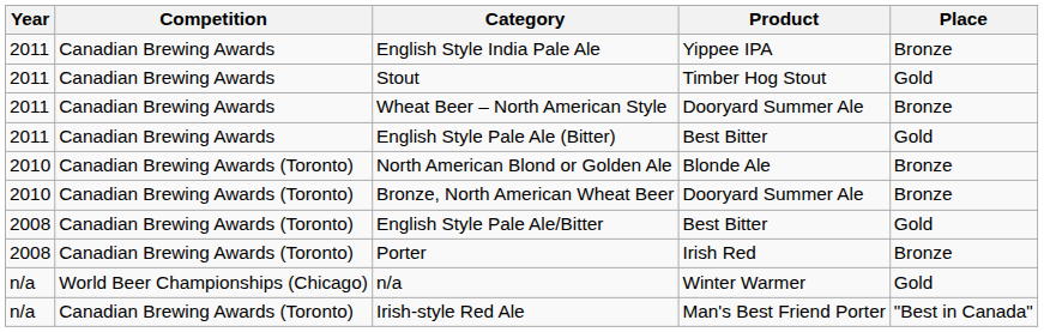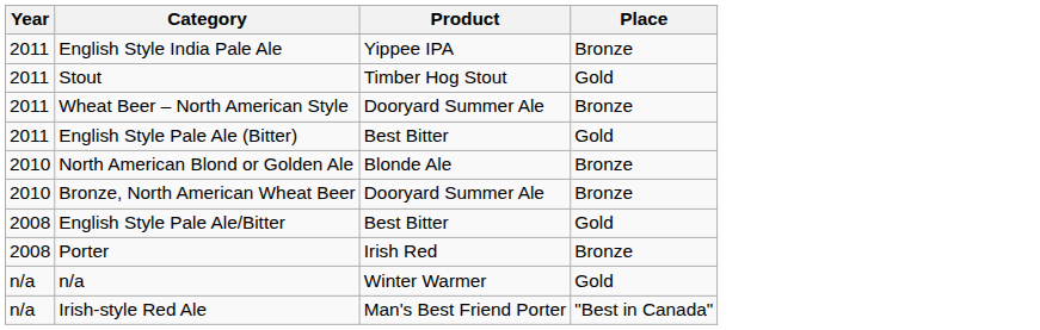 <table class="wikitable" border="1">
 <tr>
 <th>Year</th>
-<th>Competition</th>
 <th>Category</th>
 <th>Product</th>
 <th>Place</th>
 </tr>
 <tr>
 <td>2011</td>
-<td>Canadian Brewing Awards</td>
 <td>English Style India Pale Ale</td>
 <td>Yippee IPA</td>
 <td>Bronze</td>
 </tr>
 <tr>
 <td>2011</td>
-<td>Canadian Brewing Awards</td>
 <td>Stout</td>
 <td>Timber Hog Stout</td>
 <td>Gold</td>
 </tr>
 <tr>
 <td>2011</td>
-<td>Canadian Brewing Awards</td>
 <td>Wheat Beer – North American Style</td>
 <td>Dooryard Summer Ale</td>
 <td>Bronze</td>
 </tr>
 <tr>
 <td>2011</td>
-<td>Canadian Brewing Awards</td>
 <td>English Style Pale Ale (Bitter)</td>
 <td>Best Bitter</td>
 <td>Gold</td>
 </tr>
 <tr>
 <td>2010</td>
-<td>Canadian Brewing Awards (Toronto)</td>
 <td>North American Blond or Golden Ale</td>
 <td>Blonde Ale</td>
 <td>Bronze</td>
 </tr>
 <tr>
 <td>2010</td>
-<td>Canadian Brewing Awards (Toronto)</td>
 <td>Bronze, North American Wheat Beer</td>
 <td>Dooryard Summer Ale</td>
 <td>Bronze</td>
 </tr>
 <tr>
 <td>2008</td>
-<td>Canadian Brewing Awards (Toronto)</td>
 <td>English Style Pale Ale/Bitter</td>
 <td>Best Bitter</td>
 <td>Gold</td>
 </tr>
 <tr>
 <td>2008</td>
-<td>Canadian Brewing Awards (Toronto)</td>
 <td>Porter</td>
 <td>Irish Red</td>
 <td>Bronze </td>
 </tr>
 <tr>
 <td>n/a</td>
-<td>World Beer Championships (Chicago)</td>
 <td>n/a</td>
 <td>Winter Warmer</td>
 <td>Gold </td>
 </tr>
 <tr>
 <td>n/a</td>
-<td>Canadian Brewing Awards (Toronto)</td>
 <td>Irish-style Red Ale</td>
 <td>Man's Best Friend Porter</td>
 <td>"Best in Canada"</td>
 </tr>
 </table>
